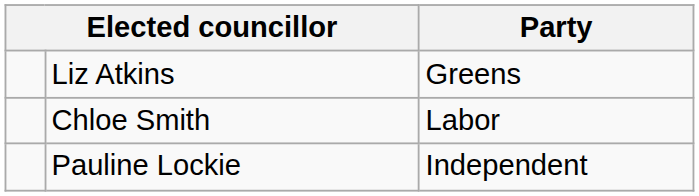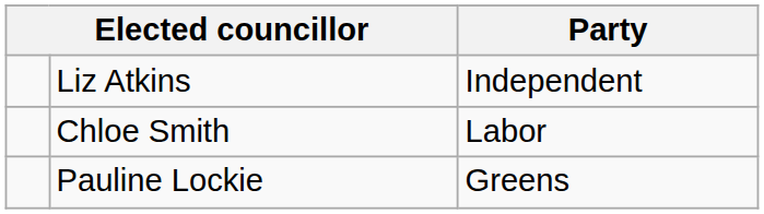 <table class="wikitable" style="float:right;clear:right;width:30%">
 <tr>
 <th colspan="2">Elected councillor</th>
 <th>Party</th>
 </tr>
 <tr>
 <td> </td>
 <td>Liz Atkins</td>
-<td>Greens</td>
+<td>Independent</td>
 </tr>
 <tr>
 <td> </td>
 <td>Chloe Smith</td>
 <td>Labor</td>
 </tr>
 <tr>
 <td> </td>
 <td>Pauline Lockie</td>
-<td>Independent</td>
+<td>Greens</td>
 </tr>
 </table>
